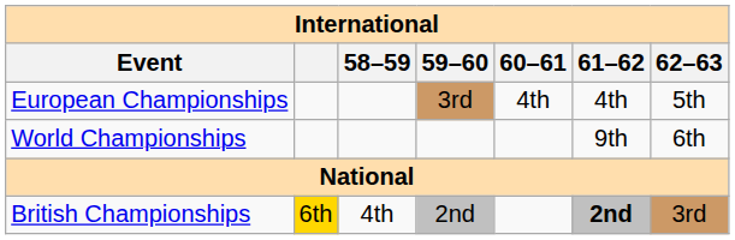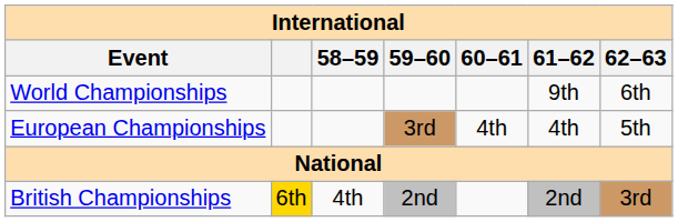 <table class="wikitable" style="text-align:center">
 <tr>
 <th style="background-color: #ffdead; " colspan=7 align=center>International</th>
 </tr>
 <tr>
 <th>Event</th>
 <th></th>
 <th>58–59</th>
 <th>59–60</th>
 <th>60–61</th>
 <th>61–62</th>
 <th>62–63</th>
 </tr>
 <tr>
+<td align=left><a href='#'>World Championships</a></td>
+<td></td>
+<td></td>
+<td></td>
+<td></td>
+<td>9th</td>
+<td>6th</td>
+</tr>
+<tr>
 <td align=left><a href='#'>European Championships</a></td>
 <td></td>
 <td></td>
 <td bgcolor=cc9966>3rd</td>
 <td>4th</td>
 <td>4th</td>
 <td>5th</td>
-</tr>
-<tr>
-<td align=left><a href='#'>World Championships</a></td>
-<td></td>
-<td></td>
-<td></td>
-<td></td>
-<td>9th</td>
-<td>6th</td>
 </tr>
 <tr>
 <th style="background-color: #ffdead; " colspan=7 align=center>National</th>
 </tr>
 <tr>
 <td align=left><a href='#'>British Championships</a></td>
 <td style="background: gold;">6th</td>
 <td>4th</td>
 <td bgcolor=silver>2nd</td>
 <td></td>
-<td bgcolor=silver><strong>2nd</strong></td>
+<td bgcolor=silver>2nd</td>
 <td bgcolor=cc9966>3rd</td>
 </tr>
 </table>
